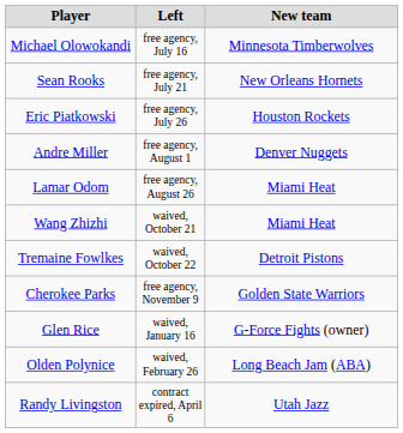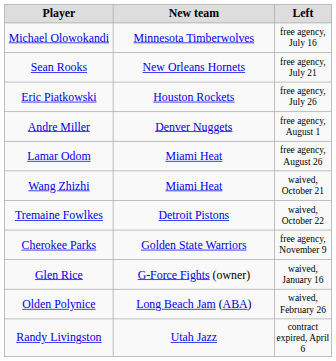 <table class="wikitable" style="text-align: center">
 <tr align="center"  bgcolor="#dddddd">
 <td style="width:140px"><strong>Player</strong></td>
+<td style="width:210px"><strong>New team</strong></td>
 <td style="width:70px"><strong>Left</strong></td>
-<td style="width:210px"><strong>New team</strong></td>
 </tr>
 <tr style="height:40px">
 <td><a href='#'>Michael Olowokandi</a></td>
+<td><a href='#'>Minnesota Timberwolves</a></td>
 <td style="font-size: 80%">free agency, July 16</td>
-<td><a href='#'>Minnesota Timberwolves</a></td>
 </tr>
 <tr style="height:40px">
 <td><a href='#'>Sean Rooks</a></td>
+<td><a href='#'>New Orleans Hornets</a></td>
 <td style="font-size: 80%">free agency, July 21</td>
-<td><a href='#'>New Orleans Hornets</a></td>
 </tr>
 <tr style="height:40px">
 <td><a href='#'>Eric Piatkowski</a></td>
+<td><a href='#'>Houston Rockets</a></td>
 <td style="font-size: 80%">free agency, July 26</td>
-<td><a href='#'>Houston Rockets</a></td>
 </tr>
 <tr style="height:40px">
 <td><a href='#'>Andre Miller</a></td>
+<td><a href='#'>Denver Nuggets</a></td>
 <td style="font-size: 80%">free agency, August 1</td>
-<td><a href='#'>Denver Nuggets</a></td>
 </tr>
 <tr style="height:40px">
 <td><a href='#'>Lamar Odom</a></td>
+<td><a href='#'>Miami Heat</a></td>
 <td style="font-size: 80%">free agency, August 26</td>
-<td><a href='#'>Miami Heat</a></td>
 </tr>
 <tr style="height:40px">
 <td><a href='#'>Wang Zhizhi</a></td>
+<td><a href='#'>Miami Heat</a></td>
 <td style="font-size: 80%">waived, October 21</td>
-<td><a href='#'>Miami Heat</a></td>
 </tr>
 <tr style="height:40px">
 <td><a href='#'>Tremaine Fowlkes</a></td>
+<td><a href='#'>Detroit Pistons</a></td>
 <td style="font-size: 80%">waived, October 22</td>
-<td><a href='#'>Detroit Pistons</a></td>
 </tr>
 <tr style="height:40px">
 <td><a href='#'>Cherokee Parks</a></td>
+<td><a href='#'>Golden State Warriors</a></td>
 <td style="font-size: 80%">free agency, November 9</td>
-<td><a href='#'>Golden State Warriors</a></td>
 </tr>
 <tr style="height:40px">
 <td><a href='#'>Glen Rice</a></td>
+<td><a href='#'>G-Force Fights</a> (owner)</td>
 <td style="font-size: 80%">waived, January 16</td>
-<td><a href='#'>G-Force Fights</a> (owner)</td>
 </tr>
 <tr style="height:40px">
 <td><a href='#'>Olden Polynice</a></td>
+<td><a href='#'>Long Beach Jam</a> (<a href='#'>ABA</a>)</td>
 <td style="font-size: 80%">waived, February 26</td>
-<td><a href='#'>Long Beach Jam</a> (<a href='#'>ABA</a>)</td>
 </tr>
 <tr style="height:40px">
 <td><a href='#'>Randy Livingston</a></td>
+<td><a href='#'>Utah Jazz</a></td>
 <td style="font-size: 80%">contract expired, April 6</td>
-<td><a href='#'>Utah Jazz</a></td>
 </tr>
 </table>
